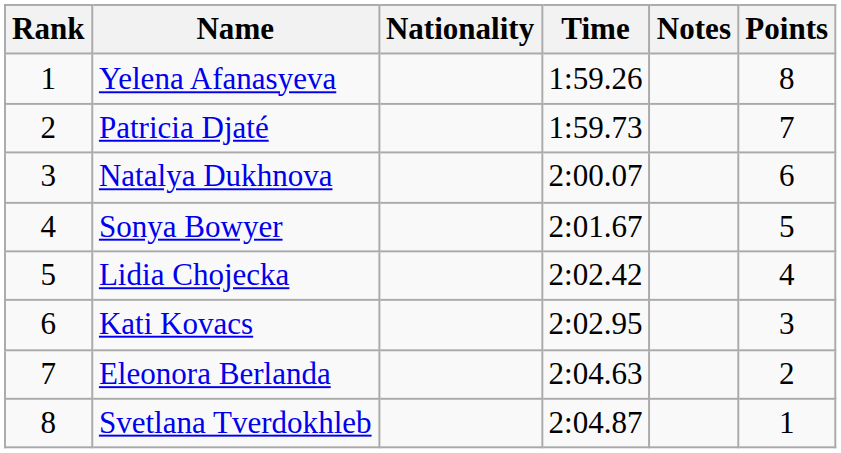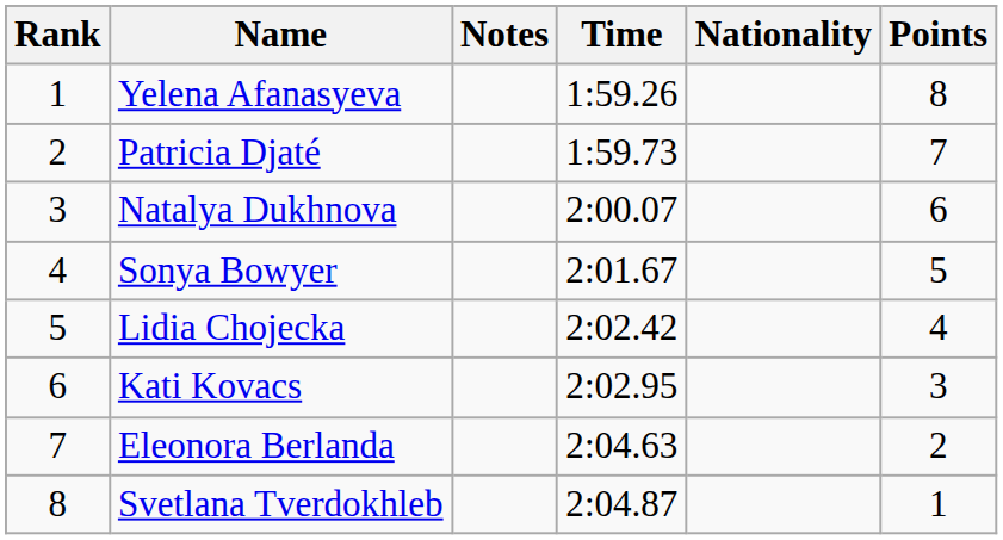 <table class="wikitable sortable" style="text-align:center">
 <tr>
 <th>Rank</th>
 <th>Name</th>
+<th>Notes</th>
+<th>Time</th>
 <th>Nationality</th>
-<th>Time</th>
-<th>Notes</th>
 <th>Points</th>
 </tr>
 <tr>
 <td>1</td>
 <td align=left><a href='#'>Yelena Afanasyeva</a></td>
+<td></td>
+<td>1:59.26</td>
 <td align=left></td>
-<td>1:59.26</td>
-<td></td>
 <td>8</td>
 </tr>
 <tr>
 <td>2</td>
 <td align=left><a href='#'>Patricia Djaté</a></td>
+<td></td>
+<td>1:59.73</td>
 <td align=left></td>
-<td>1:59.73</td>
-<td></td>
 <td>7</td>
 </tr>
 <tr>
 <td>3</td>
 <td align=left><a href='#'>Natalya Dukhnova</a></td>
+<td></td>
+<td>2:00.07</td>
 <td align=left></td>
-<td>2:00.07</td>
-<td></td>
 <td>6</td>
 </tr>
 <tr>
 <td>4</td>
 <td align=left><a href='#'>Sonya Bowyer</a></td>
+<td></td>
+<td>2:01.67</td>
 <td align=left></td>
-<td>2:01.67</td>
-<td></td>
 <td>5</td>
 </tr>
 <tr>
 <td>5</td>
 <td align=left><a href='#'>Lidia Chojecka</a></td>
+<td></td>
+<td>2:02.42</td>
 <td align=left></td>
-<td>2:02.42</td>
-<td></td>
 <td>4</td>
 </tr>
 <tr>
 <td>6</td>
 <td align=left><a href='#'>Kati Kovacs</a></td>
+<td></td>
+<td>2:02.95</td>
 <td align=left></td>
-<td>2:02.95</td>
-<td></td>
 <td>3</td>
 </tr>
 <tr>
 <td>7</td>
 <td align=left><a href='#'>Eleonora Berlanda</a></td>
+<td></td>
+<td>2:04.63</td>
 <td align=left></td>
-<td>2:04.63</td>
-<td></td>
 <td>2</td>
 </tr>
 <tr>
 <td>8</td>
 <td align=left><a href='#'>Svetlana Tverdokhleb</a></td>
+<td></td>
+<td>2:04.87</td>
 <td align=left></td>
-<td>2:04.87</td>
-<td></td>
 <td>1</td>
 </tr>
 </table>
